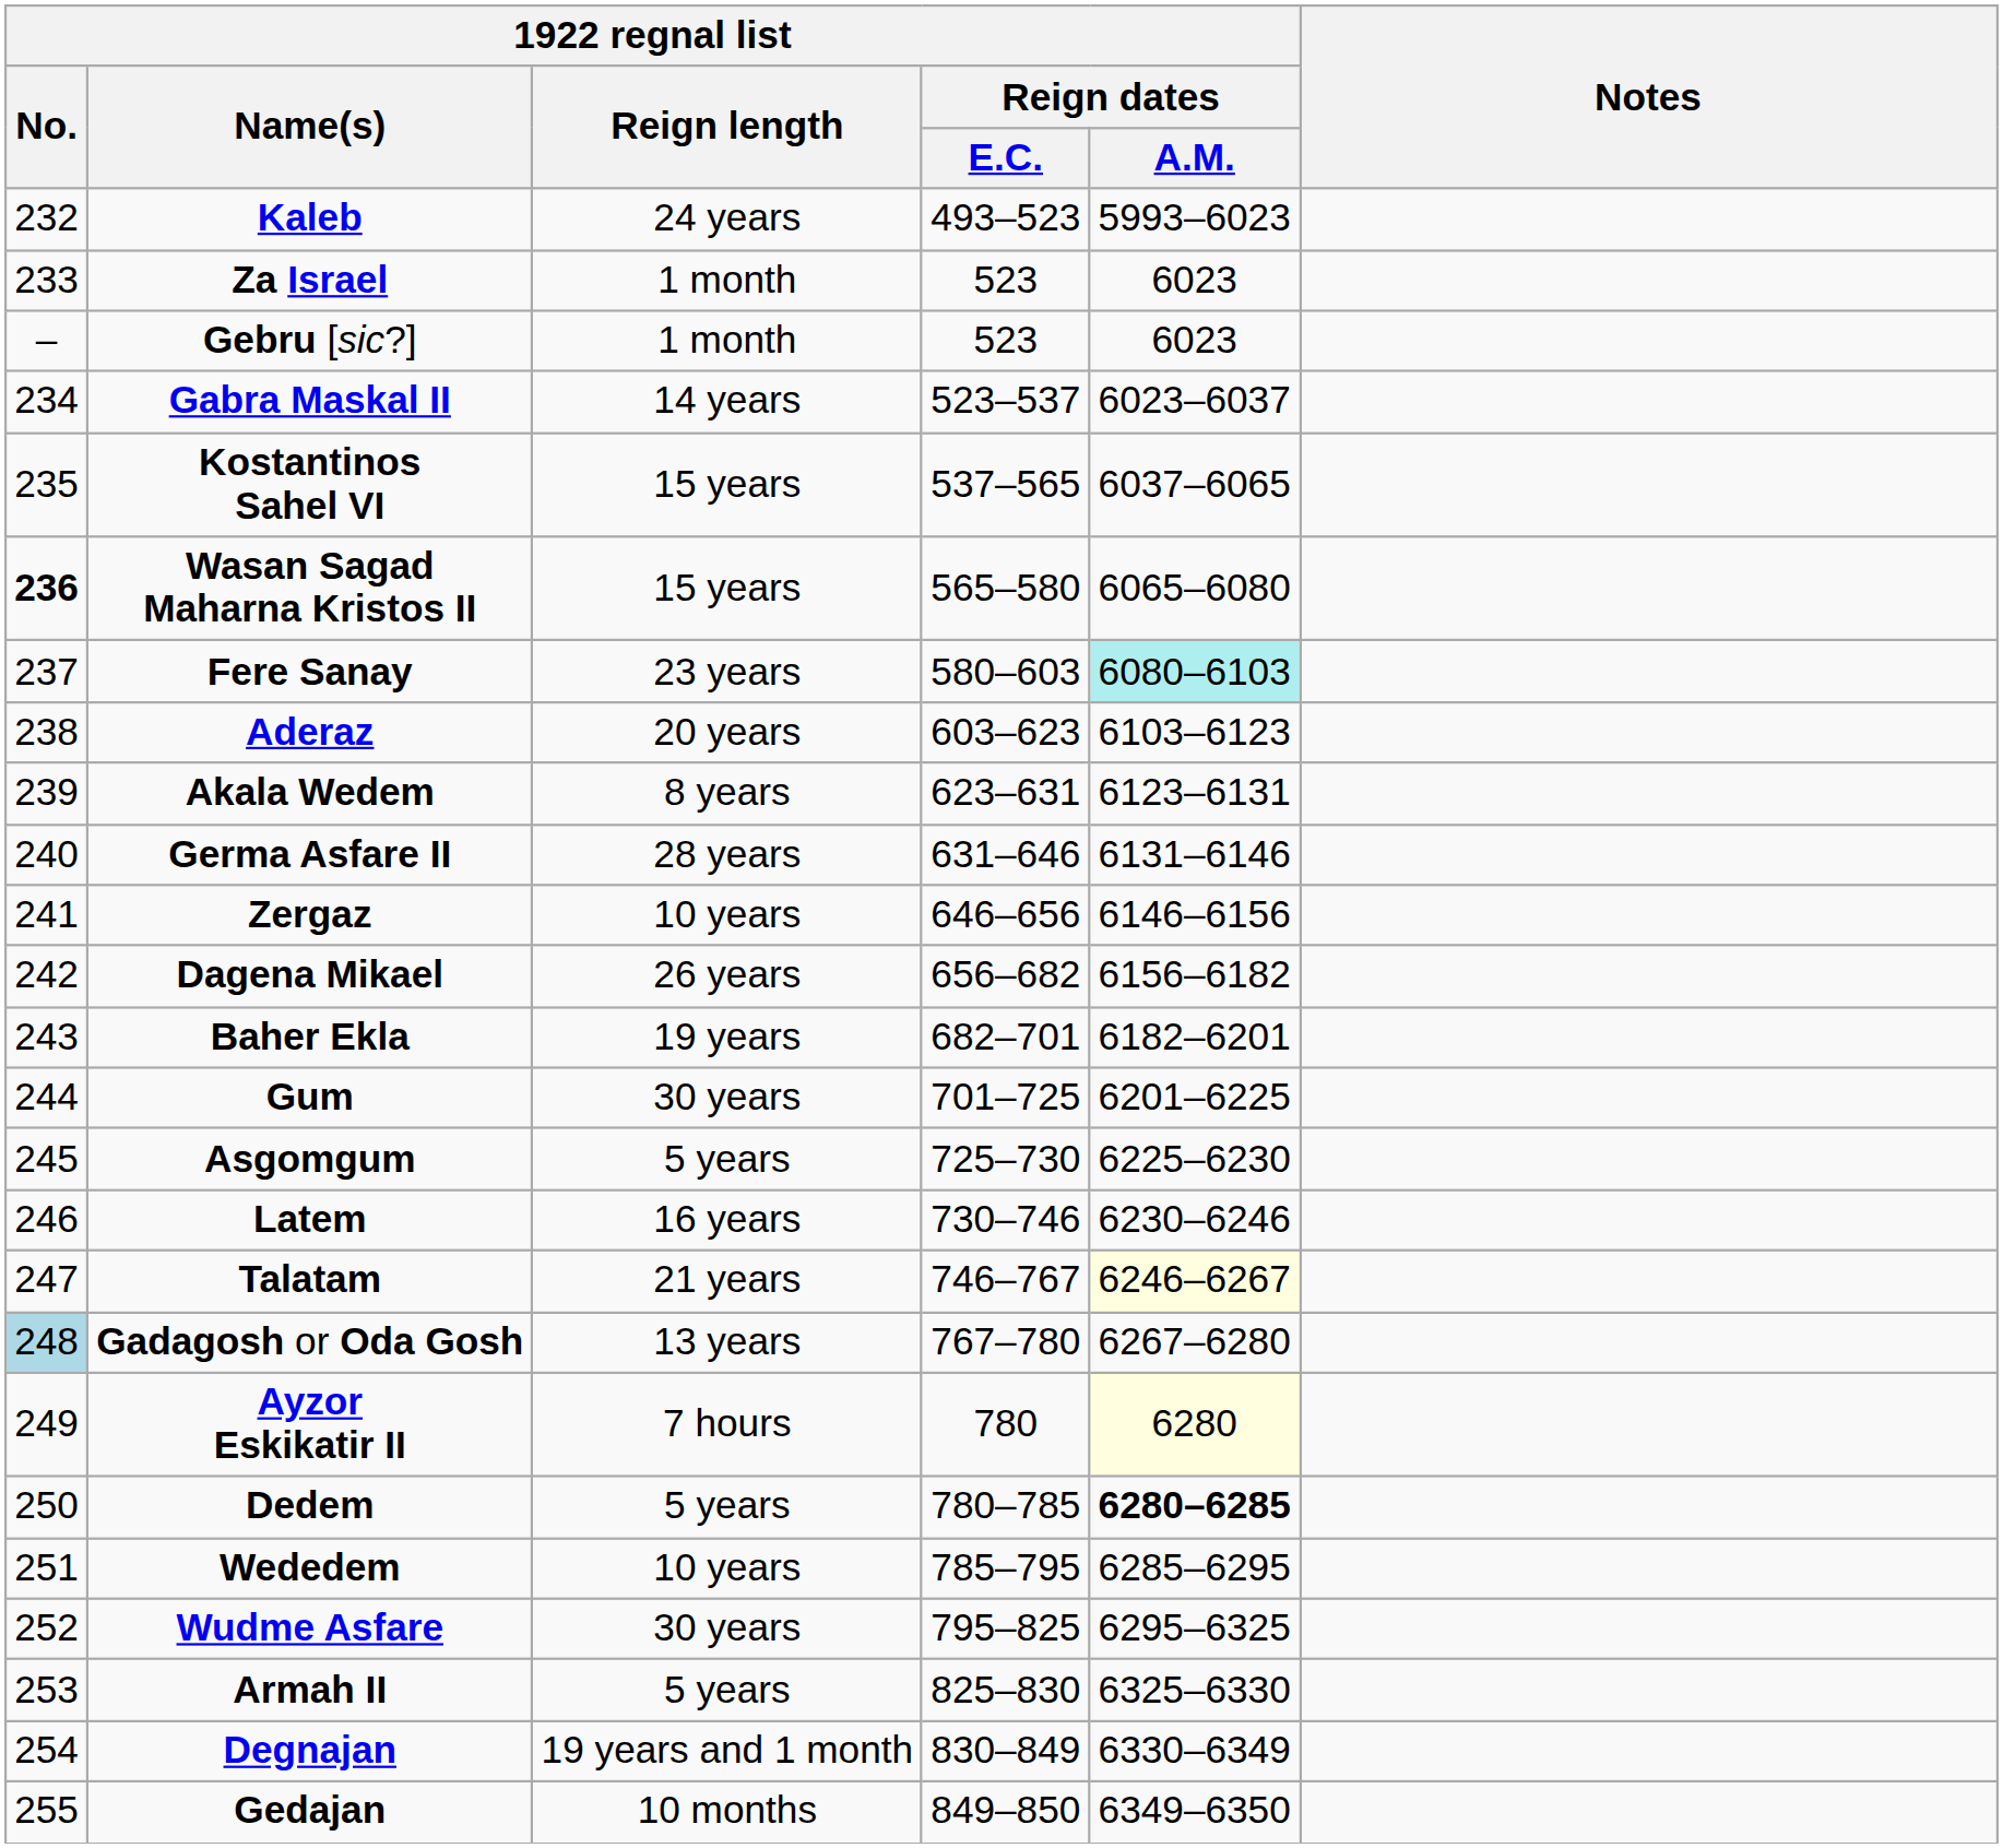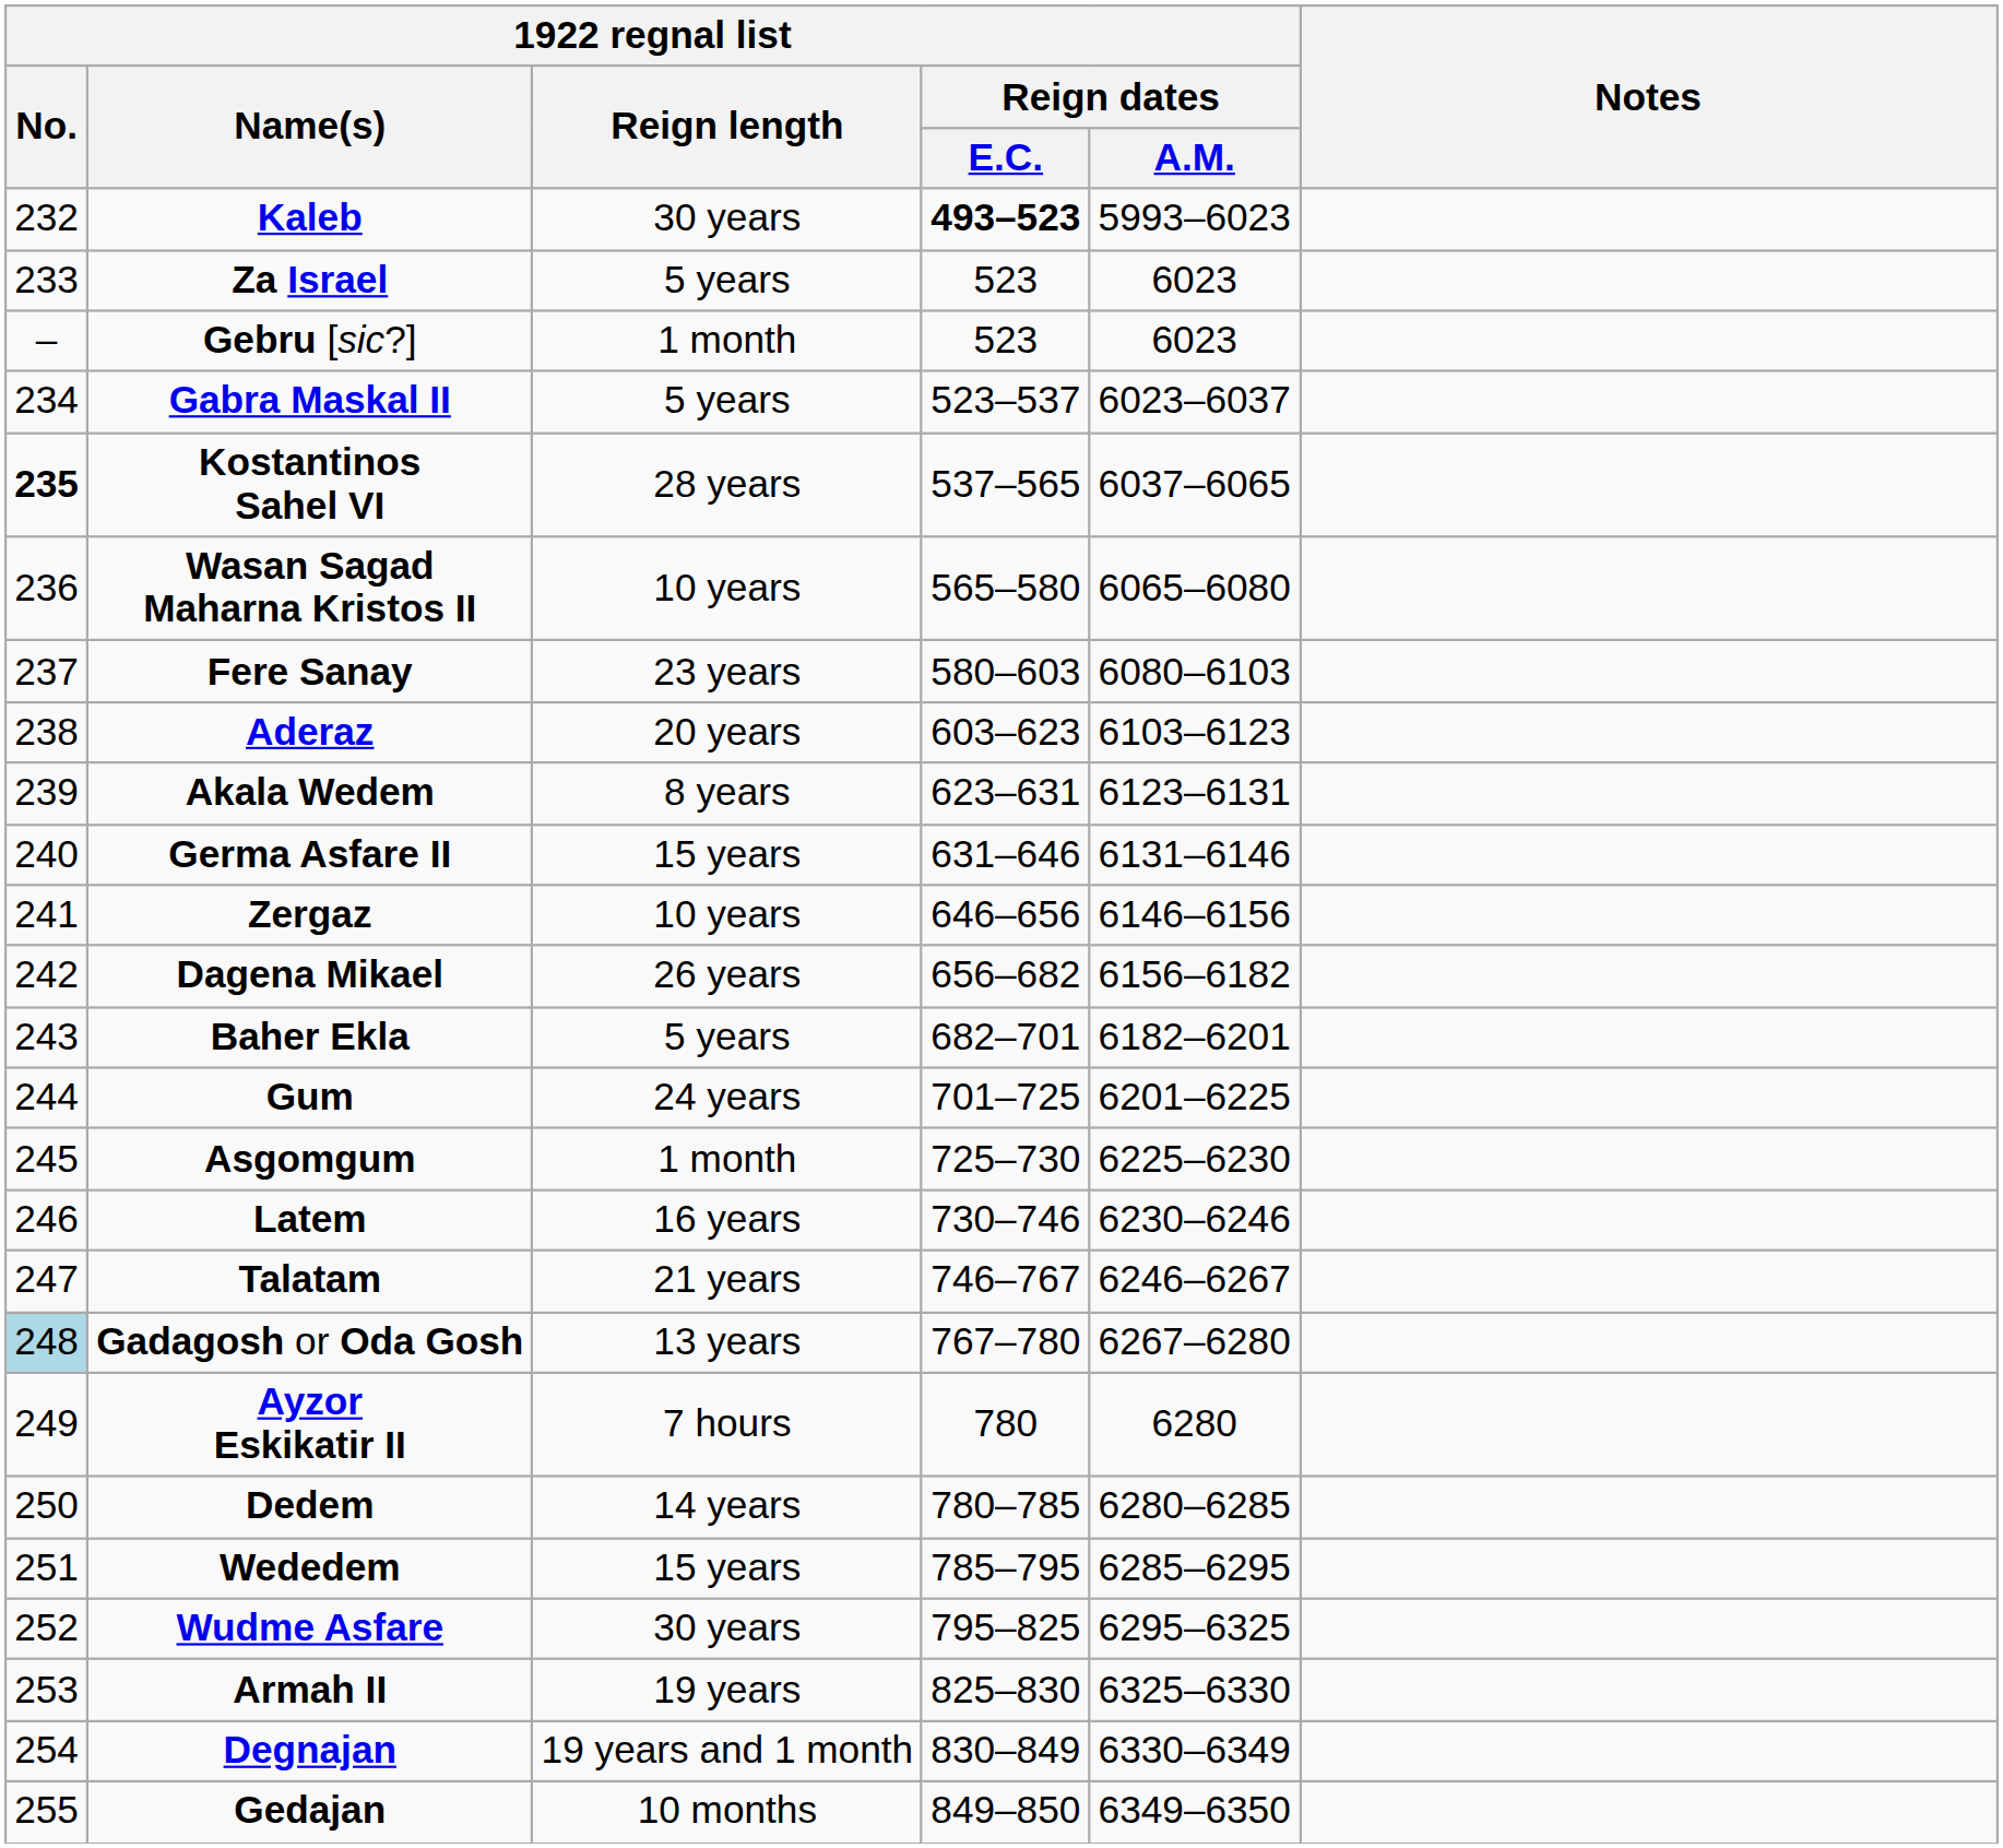 <table class="wikitable" style="text-align:center;">
 <tr>
 <th colspan="5">1922 regnal list</th>
 <th rowspan="3" width="35%">Notes</th>
 </tr>
 <tr>
 <th rowspan="2">No.<br></th>
 <th rowspan="2">Name(s)<br></th>
 <th rowspan="2">Reign length<br></th>
 <th colspan="2">Reign dates</th>
 </tr>
 <tr>
 <th><a href='#'>E.C.</a></th>
 <th><a href='#'>A.M.</a></th>
 </tr>
 <tr>
 <td>232</td>
 <td><strong><a href='#'>Kaleb</a></strong></td>
-<td>24 years</td>
-<td>493–523</td>
+<td>30 years</td>
+<td><strong>493–523</strong></td>
 <td>5993–6023</td>
 <td><br></td>
 </tr>
 <tr>
 <td>233</td>
 <td><strong>Za <a href='#'>Israel</a></strong></td>
-<td>1 month</td>
+<td>5 years</td>
 <td>523</td>
 <td>6023</td>
 <td><br></td>
 </tr>
 <tr>
 <td>–</td>
 <td><strong>Gebru</strong> [<em>sic</em>?]</td>
 <td>1 month</td>
 <td>523</td>
 <td>6023</td>
 <td><br></td>
 </tr>
 <tr>
 <td>234</td>
 <td><strong><a href='#'>Gabra Maskal II</a></strong></td>
-<td>14 years</td>
+<td>5 years</td>
 <td>523–537</td>
 <td>6023–6037</td>
 <td><br></td>
 </tr>
 <tr>
-<td>235</td>
+<td><strong>235</strong></td>
 <td><strong>Kostantinos</strong><br><strong>Sahel VI</strong></td>
-<td>15 years</td>
+<td>28 years</td>
 <td>537–565</td>
 <td>6037–6065</td>
 <td><br></td>
 </tr>
 <tr>
-<td><strong>236</strong></td>
+<td>236</td>
 <td><strong>Wasan Sagad</strong><br><strong>Maharna Kristos II</strong></td>
-<td>15 years</td>
+<td>10 years</td>
 <td>565–580</td>
 <td>6065–6080</td>
 <td><br></td>
 </tr>
 <tr>
 <td>237</td>
 <td><strong>Fere Sanay</strong></td>
 <td>23 years</td>
 <td>580–603</td>
-<td style="background: paleturquoise;">6080–6103</td>
+<td>6080–6103</td>
 <td><br></td>
 </tr>
 <tr>
 <td>238</td>
 <td><strong><a href='#'>Aderaz</a></strong></td>
 <td>20 years</td>
 <td>603–623</td>
 <td>6103–6123</td>
 <td><br></td>
 </tr>
 <tr>
 <td>239</td>
 <td><strong>Akala Wedem</strong></td>
 <td>8 years</td>
 <td>623–631</td>
 <td>6123–6131</td>
 <td><br></td>
 </tr>
 <tr>
 <td>240</td>
 <td><strong>Germa Asfare II</strong></td>
-<td>28 years</td>
+<td>15 years</td>
 <td>631–646</td>
 <td>6131–6146</td>
 <td><br></td>
 </tr>
 <tr>
 <td>241</td>
 <td><strong>Zergaz</strong></td>
 <td>10 years</td>
 <td>646–656</td>
 <td>6146–6156</td>
 <td><br></td>
 </tr>
 <tr>
 <td>242</td>
 <td><strong>Dagena Mikael</strong></td>
 <td>26 years</td>
 <td>656–682</td>
 <td>6156–6182</td>
 <td><br></td>
 </tr>
 <tr>
 <td>243</td>
 <td><strong>Baher Ekla</strong></td>
-<td>19 years</td>
+<td>5 years</td>
 <td>682–701</td>
 <td>6182–6201</td>
 <td><br></td>
 </tr>
 <tr>
 <td>244</td>
 <td><strong>Gum</strong></td>
-<td>30 years</td>
+<td>24 years</td>
 <td>701–725</td>
 <td>6201–6225</td>
 <td><br></td>
 </tr>
 <tr>
 <td>245</td>
 <td><strong>Asgomgum</strong></td>
-<td>5 years</td>
+<td>1 month</td>
 <td>725–730</td>
 <td>6225–6230</td>
 <td><br></td>
 </tr>
 <tr>
 <td>246</td>
 <td><strong>Latem</strong></td>
 <td>16 years</td>
 <td>730–746</td>
 <td>6230–6246</td>
 <td><br></td>
 </tr>
 <tr>
 <td>247</td>
 <td><strong>Talatam</strong></td>
 <td>21 years</td>
 <td>746–767</td>
-<td style="background: lightyellow;">6246–6267</td>
+<td>6246–6267</td>
 <td><br></td>
 </tr>
 <tr>
 <td style="background: lightblue;">248</td>
 <td><strong>Gadagosh</strong> or <strong>Oda Gosh</strong></td>
 <td>13 years</td>
 <td>767–780</td>
 <td>6267–6280</td>
 <td><br></td>
 </tr>
 <tr>
 <td>249</td>
 <td><strong><a href='#'>Ayzor</a></strong><br><strong>Eskikatir II</strong></td>
 <td>7 hours<br></td>
 <td>780</td>
-<td style="background: lightyellow;">6280</td>
+<td>6280</td>
 <td><br></td>
 </tr>
 <tr>
 <td>250</td>
 <td><strong>Dedem</strong></td>
-<td>5 years</td>
+<td>14 years</td>
 <td>780–785</td>
-<td><strong>6280–6285</strong></td>
+<td>6280–6285</td>
 <td><br></td>
 </tr>
 <tr>
 <td>251</td>
 <td><strong>Wededem</strong></td>
-<td>10 years</td>
+<td>15 years</td>
 <td>785–795</td>
 <td>6285–6295</td>
 <td><br></td>
 </tr>
 <tr>
 <td>252</td>
 <td><strong><a href='#'>Wudme Asfare</a></strong></td>
 <td>30 years</td>
 <td>795–825</td>
 <td>6295–6325</td>
 <td><br></td>
 </tr>
 <tr>
 <td>253</td>
 <td><strong>Armah II</strong></td>
-<td>5 years</td>
+<td>19 years</td>
 <td>825–830</td>
 <td>6325–6330</td>
 <td><br></td>
 </tr>
 <tr>
 <td>254</td>
 <td><a href='#'><strong>Degnajan</strong></a></td>
 <td>19 years and 1 month</td>
 <td>830–849</td>
 <td>6330–6349</td>
 <td><br></td>
 </tr>
 <tr>
 <td>255</td>
 <td><strong>Gedajan</strong></td>
 <td>10 months</td>
 <td>849–850</td>
 <td>6349–6350</td>
 <td><br></td>
 </tr>
 <tr>
 </tr>
 </table>
